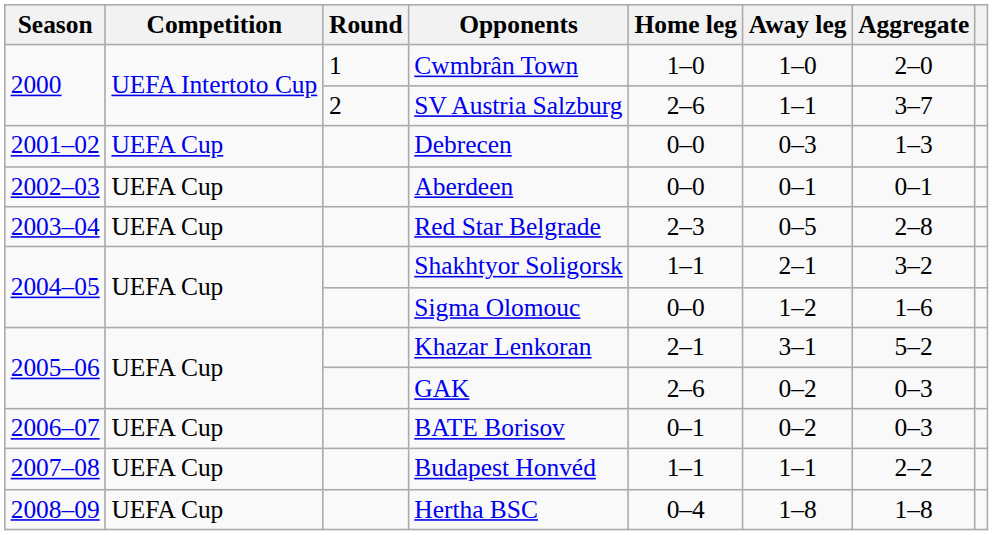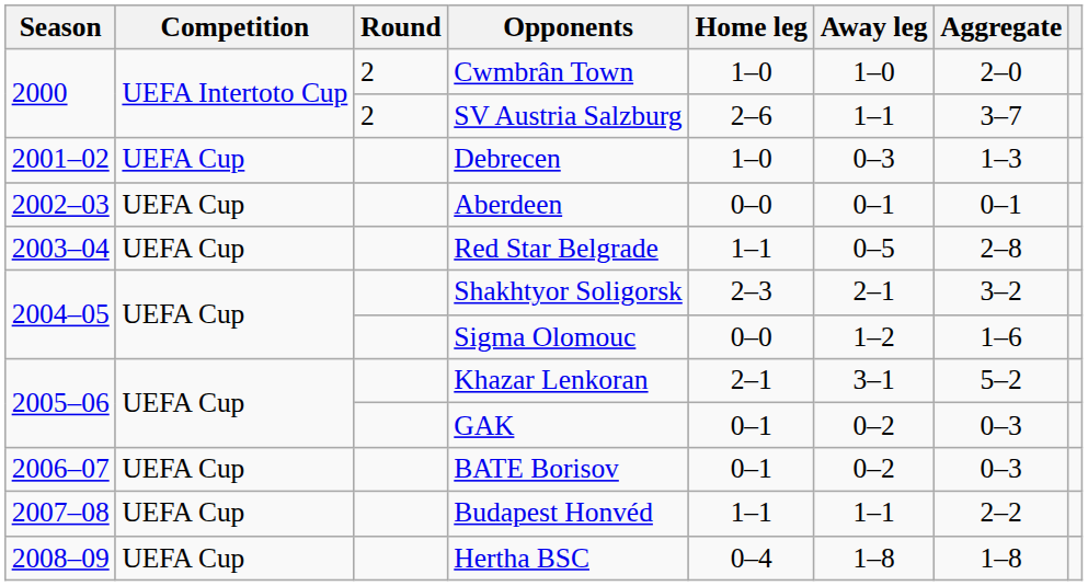 <table class="wikitable">
 <tr>
 <th>Season</th>
 <th>Competition</th>
 <th>Round</th>
 <th>Opponents</th>
 <th>Home leg</th>
 <th>Away leg</th>
 <th>Aggregate</th>
 <th></th>
 </tr>
 <tr>
 <td rowspan=2><a href='#'>2000</a></td>
 <td rowspan=2><a href='#'>UEFA Intertoto Cup</a></td>
-<td>1</td>
+<td>2</td>
 <td> <a href='#'>Cwmbrân Town</a></td>
 <td align=center>1–0</td>
 <td align=center>1–0</td>
 <td align=center>2–0</td>
 <td style="text-align:center;"></td>
 </tr>
 <tr>
 <td>2</td>
 <td> <a href='#'>SV Austria Salzburg</a></td>
 <td align=center>2–6</td>
 <td align=center>1–1</td>
 <td align=center>3–7</td>
 <td style="text-align:center;"></td>
 </tr>
 <tr>
 <td><a href='#'>2001–02</a></td>
 <td><a href='#'>UEFA Cup</a></td>
 <td></td>
 <td> <a href='#'>Debrecen</a></td>
-<td align=center>0–0</td>
+<td align=center>1–0</td>
 <td align=center>0–3</td>
 <td align=center>1–3</td>
 <td style="text-align:center;"></td>
 </tr>
 <tr>
 <td><a href='#'>2002–03</a></td>
 <td>UEFA Cup</td>
 <td></td>
 <td> <a href='#'>Aberdeen</a></td>
 <td align=center>0–0</td>
 <td align=center>0–1</td>
 <td align=center>0–1</td>
 <td style="text-align:center;"></td>
 </tr>
 <tr>
 <td><a href='#'>2003–04</a></td>
 <td>UEFA Cup</td>
 <td></td>
 <td> <a href='#'>Red Star Belgrade</a></td>
-<td align=center>2–3</td>
+<td align=center>1–1</td>
 <td align=center>0–5</td>
 <td align=center>2–8</td>
 <td style="text-align:center;"></td>
 </tr>
 <tr>
 <td rowspan=2><a href='#'>2004–05</a></td>
 <td rowspan=2>UEFA Cup</td>
 <td></td>
 <td> <a href='#'>Shakhtyor Soligorsk</a></td>
-<td align=center>1–1</td>
+<td align=center>2–3</td>
 <td align=center>2–1</td>
 <td align=center>3–2</td>
 <td style="text-align:center;"></td>
 </tr>
 <tr>
 <td></td>
 <td> <a href='#'>Sigma Olomouc</a></td>
 <td align=center>0–0</td>
 <td align=center>1–2</td>
 <td align=center>1–6</td>
 <td style="text-align:center;"></td>
 </tr>
 <tr>
 <td rowspan=2><a href='#'>2005–06</a></td>
 <td rowspan=2>UEFA Cup</td>
 <td></td>
 <td> <a href='#'>Khazar Lenkoran</a></td>
 <td align=center>2–1</td>
 <td align=center>3–1</td>
 <td align=center>5–2</td>
 <td style="text-align:center;"></td>
 </tr>
 <tr>
 <td></td>
 <td> <a href='#'>GAK</a></td>
-<td align=center>2–6</td>
+<td align=center>0–1</td>
 <td align=center>0–2</td>
 <td align=center>0–3</td>
 <td style="text-align:center;"></td>
 </tr>
 <tr>
 <td><a href='#'>2006–07</a></td>
 <td>UEFA Cup</td>
 <td></td>
 <td> <a href='#'>BATE Borisov</a></td>
 <td align=center>0–1</td>
 <td align=center>0–2</td>
 <td align=center>0–3</td>
 <td style="text-align:center;"></td>
 </tr>
 <tr>
 <td><a href='#'>2007–08</a></td>
 <td>UEFA Cup</td>
 <td></td>
 <td> <a href='#'>Budapest Honvéd</a></td>
 <td align=center>1–1</td>
 <td align=center>1–1</td>
 <td align=center>2–2 </td>
 <td style="text-align:center;"></td>
 </tr>
 <tr>
 <td><a href='#'>2008–09</a></td>
 <td>UEFA Cup</td>
 <td></td>
 <td> <a href='#'>Hertha BSC</a></td>
 <td align=center>0–4</td>
 <td align=center>1–8</td>
 <td align=center>1–8</td>
 <td style="text-align:center;"></td>
 </tr>
 </table>
